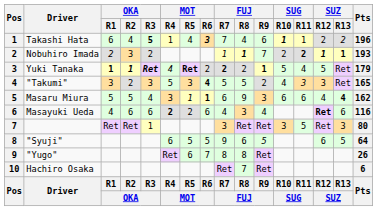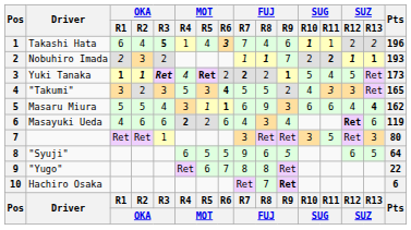 <table class="wikitable" style="font-size: 85%; text-align: center;">
 <tr>
 <th rowspan="2" valign="middle">Pos</th>
 <th rowspan="2" valign="middle">Driver</th>
 <th colspan="3"><a href='#'>OKA</a></th>
 <th colspan="3"><a href='#'>MOT</a></th>
 <th colspan="3"><a href='#'>FUJ</a></th>
 <th colspan="2"><a href='#'>SUG</a></th>
 <th colspan="2"><a href='#'>SUZ</a></th>
 <th rowspan="2" valign="middle">Pts</th>
 </tr>
 <tr>
 <th>R1</th>
 <th>R2</th>
 <th>R3</th>
 <th>R4</th>
 <th>R5</th>
 <th>R6</th>
 <th>R7</th>
 <th>R8</th>
 <th>R9</th>
 <th>R10</th>
 <th>R11</th>
 <th>R12</th>
 <th>R13</th>
 </tr>
 <tr>
 <th>1</th>
 <td align="left"> Takashi Hata</td>
 <td bgcolor="#DFFFDF">6</td>
 <td bgcolor="#DFFFDF">4</td>
 <td bgcolor="#DFFFDF"><strong>5</strong></td>
 <td bgcolor="#FFFFBF">1</td>
 <td bgcolor="#DFFFDF">4</td>
 <td bgcolor="#FFDF9F"><strong><em>3</em></strong></td>
 <td bgcolor="#DFFFDF">7</td>
 <td bgcolor="#DFFFDF">4</td>
 <td bgcolor="#DFFFDF">6</td>
 <td bgcolor="#FFFFBF"><strong><em>1</em></strong></td>
 <td bgcolor="#FFFFBF">1</td>
 <td bgcolor="#DFDFDF">2</td>
 <td bgcolor="#DFDFDF"><em>2</em></td>
 <th>196</th>
 </tr>
 <tr>
 <th>2</th>
 <td align="left"> Nobuhiro Imada</td>
 <td bgcolor="#DFDFDF"><em>2</em></td>
 <td bgcolor="#FFDF9F">3</td>
 <td bgcolor="#DFDFDF">2</td>
 <td></td>
 <td></td>
 <td></td>
 <td bgcolor="#FFFFBF"><em>1</em></td>
 <td bgcolor="#FFFFBF"><strong><em>1</em></strong></td>
 <td bgcolor="#DFFFDF">7</td>
 <td bgcolor="#DFDFDF">2</td>
 <td bgcolor="#DFDFDF"><strong>2</strong></td>
 <td bgcolor="#FFFFBF"><strong><em>1</em></strong></td>
 <td bgcolor="#FFFFBF"><strong>1</strong></td>
 <th>193</th>
 </tr>
 <tr>
 <th>3</th>
 <td align="left"> Yuki Tanaka</td>
 <td bgcolor="#FFFFBF"><strong>1</strong></td>
 <td bgcolor="#FFFFBF"><strong><em>1</em></strong></td>
 <td bgcolor="#EFCFFF"><strong><em>Ret</em></strong></td>
 <td bgcolor="#DFFFDF"><em>4</em></td>
 <td bgcolor="#EFCFFF"><strong>Ret</strong></td>
 <td bgcolor="#DFDFDF">2</td>
 <td bgcolor="#DFDFDF"><strong>2</strong></td>
 <td bgcolor="#DFDFDF">2</td>
 <td bgcolor="#FFFFBF"><strong>1</strong></td>
 <td bgcolor="#DFFFDF">5</td>
 <td bgcolor="#DFFFDF">4</td>
 <td bgcolor="#DFFFDF">5</td>
 <td bgcolor="#EFCFFF">Ret</td>
-<th>179</th>
+<th>173</th>
 </tr>
 <tr>
 <th>4</th>
 <td align="left"> "Takumi"</td>
 <td bgcolor="#FFDF9F">3</td>
 <td bgcolor="#DFDFDF">2</td>
 <td bgcolor="#FFDF9F">3</td>
 <td bgcolor="#DFFFDF">5</td>
 <td bgcolor="#FFDF9F">3</td>
 <td bgcolor="#DFFFDF"><strong>4</strong></td>
 <td bgcolor="#DFFFDF">5</td>
 <td bgcolor="#DFFFDF">5</td>
 <td bgcolor="#DFDFDF">2</td>
 <td bgcolor="#DFFFDF">4</td>
 <td bgcolor="#FFDF9F"><em>3</em></td>
 <td bgcolor="#FFDF9F">3</td>
 <td bgcolor="#EFCFFF">Ret</td>
 <th>165</th>
 </tr>
 <tr>
 <th>5</th>
 <td align="left"> Masaru Miura</td>
 <td bgcolor="#DFFFDF">5</td>
 <td bgcolor="#DFFFDF">5</td>
 <td bgcolor="#DFFFDF">4</td>
 <td bgcolor="#FFDF9F">3</td>
 <td bgcolor="#FFFFBF"><em>1</em></td>
 <td bgcolor="#FFFFBF"><strong>1</strong></td>
 <td bgcolor="#DFFFDF">6</td>
 <td bgcolor="#DFFFDF">9</td>
 <td bgcolor="#FFDF9F">3</td>
 <td bgcolor="#DFFFDF">6</td>
 <td bgcolor="#DFFFDF">6</td>
 <td bgcolor="#DFFFDF">4</td>
 <td bgcolor="#DFFFDF"><strong>4</strong></td>
 <th>162</th>
 </tr>
 <tr>
 <th>6</th>
 <td align="left"> Masayuki Ueda</td>
 <td bgcolor="#DFFFDF">4</td>
 <td bgcolor="#DFFFDF">6</td>
 <td bgcolor="#DFFFDF">6</td>
 <td bgcolor="#DFDFDF"><strong>2</strong></td>
 <td bgcolor="#DFDFDF">2</td>
 <td bgcolor="#DFFFDF">6</td>
 <td bgcolor="#DFFFDF">4</td>
 <td bgcolor="#FFDF9F">3</td>
 <td bgcolor="#DFFFDF">4</td>
 <td></td>
 <td></td>
 <td bgcolor="#EFCFFF"><strong>Ret</strong></td>
 <td bgcolor="#DFFFDF">6</td>
-<th>116</th>
+<th>119</th>
 </tr>
 <tr>
 <th>7</th>
 <td align="left"> </td>
 <td bgcolor="#EFCFFF">Ret</td>
 <td bgcolor="#EFCFFF">Ret</td>
 <td bgcolor="#FFFFBF">1</td>
 <td></td>
 <td></td>
 <td></td>
 <td bgcolor="#FFDF9F">3</td>
 <td bgcolor="#EFCFFF">Ret</td>
 <td bgcolor="#EFCFFF">Ret</td>
 <td bgcolor="#FFDF9F">3</td>
 <td bgcolor="#DFFFDF">5</td>
 <td bgcolor="#EFCFFF">Ret</td>
 <td bgcolor="#FFDF9F">3</td>
 <th>80</th>
 </tr>
 <tr>
 <th>8</th>
 <td align="left"> "Syuji"</td>
 <td></td>
 <td></td>
 <td></td>
 <td bgcolor="#DFFFDF">6</td>
 <td bgcolor="#DFFFDF">5</td>
 <td bgcolor="#DFFFDF">5</td>
 <td bgcolor="#DFFFDF">9</td>
 <td bgcolor="#DFFFDF">6</td>
 <td bgcolor="#DFFFDF"><em>5</em></td>
 <td></td>
 <td></td>
 <td bgcolor="#DFFFDF">6</td>
 <td bgcolor="#DFFFDF">5</td>
 <th>64</th>
 </tr>
 <tr>
 <th>9</th>
 <td align="left"> "Yugo"</td>
 <td></td>
 <td></td>
 <td></td>
 <td bgcolor="#EFCFFF">Ret</td>
 <td bgcolor="#DFFFDF">6</td>
 <td bgcolor="#DFFFDF">7</td>
 <td bgcolor="#DFFFDF">8</td>
 <td bgcolor="#DFFFDF">8</td>
 <td bgcolor="#EFCFFF">Ret</td>
 <td></td>
 <td></td>
 <td></td>
 <td></td>
-<th>26</th>
+<th>22</th>
 </tr>
 <tr>
 <th>10</th>
 <td align="left"> Hachiro Osaka</td>
 <td></td>
 <td></td>
 <td></td>
 <td></td>
 <td></td>
 <td></td>
 <td bgcolor="#EFCFFF">Ret</td>
 <td bgcolor="#DFFFDF">7</td>
-<td bgcolor="#EFCFFF">Ret</td>
+<td bgcolor="#EFCFFF"><strong>Ret</strong></td>
 <td></td>
 <td></td>
 <td></td>
 <td></td>
 <th>6</th>
 </tr>
 <tr>
 <th rowspan="2">Pos</th>
 <th rowspan="2">Driver</th>
 <th>R1</th>
 <th>R2</th>
 <th>R3</th>
 <th>R4</th>
 <th>R5</th>
 <th>R6</th>
 <th>R7</th>
 <th>R8</th>
 <th>R9</th>
 <th>R10</th>
 <th>R11</th>
 <th>R12</th>
 <th>R13</th>
 <th rowspan="2">Pts</th>
 </tr>
 <tr>
 <th colspan="3"><a href='#'>OKA</a></th>
 <th colspan="3"><a href='#'>MOT</a></th>
 <th colspan="3"><a href='#'>FUJ</a></th>
 <th colspan="2"><a href='#'>SUG</a></th>
 <th colspan="2"><a href='#'>SUZ</a></th>
 </tr>
 </table>
